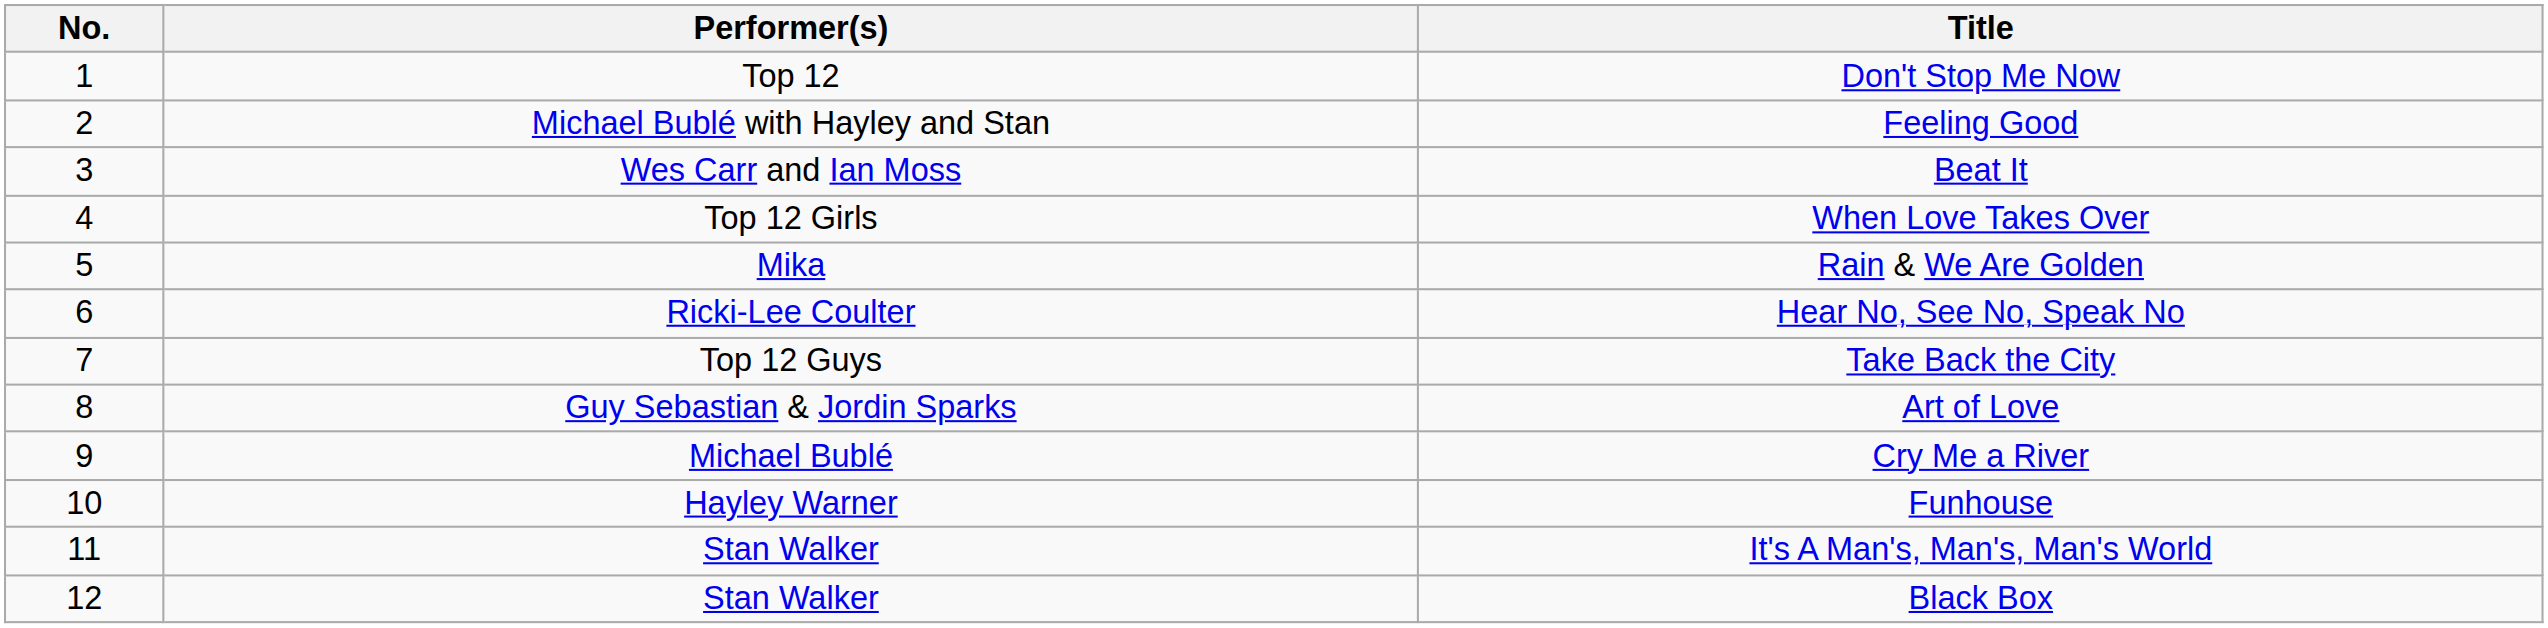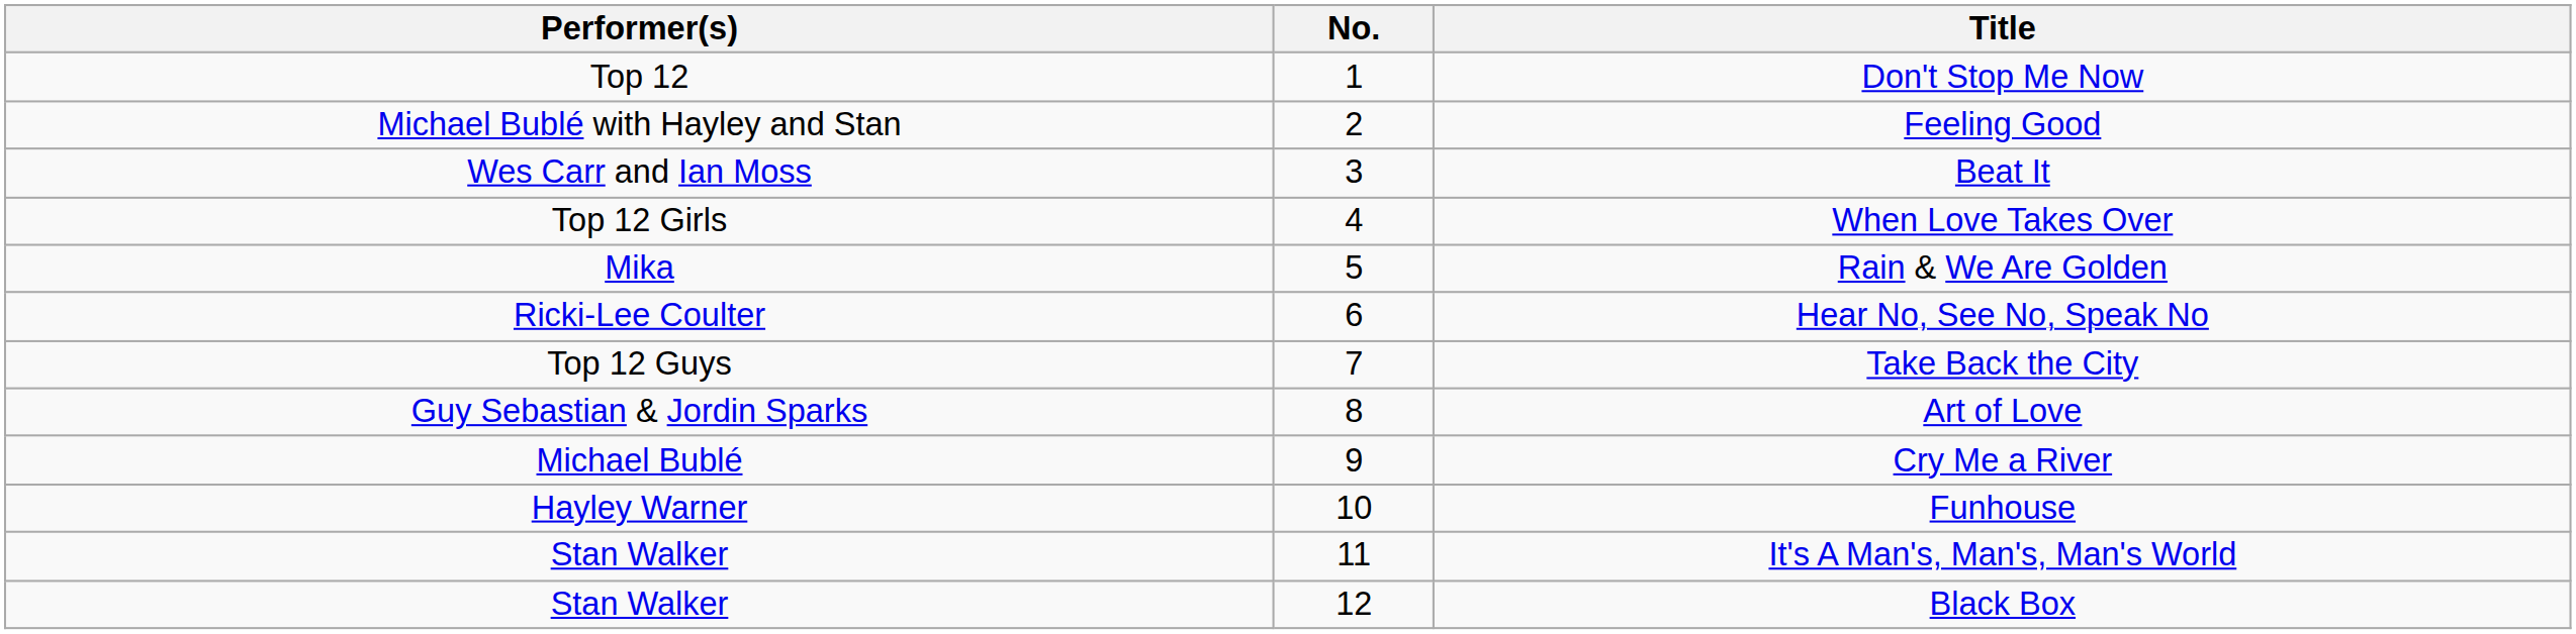 <table class="wikitable plainrowheaders" style="text-align:center; line-height:16px; width:99%;">
 <tr>
+<th>Performer(s)</th>
 <th>No.</th>
-<th>Performer(s)</th>
 <th>Title</th>
 </tr>
 <tr>
+<td>Top 12</td>
 <td>1</td>
-<td>Top 12</td>
 <td><a href='#'>Don't Stop Me Now</a></td>
 </tr>
 <tr>
+<td><a href='#'>Michael Bublé</a> with Hayley and Stan</td>
 <td>2</td>
-<td><a href='#'>Michael Bublé</a> with Hayley and Stan</td>
 <td><a href='#'>Feeling Good</a></td>
 </tr>
 <tr>
+<td><a href='#'>Wes Carr</a> and <a href='#'>Ian Moss</a></td>
 <td>3</td>
-<td><a href='#'>Wes Carr</a> and <a href='#'>Ian Moss</a></td>
 <td><a href='#'>Beat It</a></td>
 </tr>
 <tr>
+<td>Top 12 Girls</td>
 <td>4</td>
-<td>Top 12 Girls</td>
 <td><a href='#'>When Love Takes Over</a></td>
 </tr>
 <tr>
+<td><a href='#'>Mika</a></td>
 <td>5</td>
-<td><a href='#'>Mika</a></td>
 <td><a href='#'>Rain</a> & <a href='#'>We Are Golden</a></td>
 </tr>
 <tr>
+<td><a href='#'>Ricki-Lee Coulter</a></td>
 <td>6</td>
-<td><a href='#'>Ricki-Lee Coulter</a></td>
 <td><a href='#'>Hear No, See No, Speak No</a></td>
 </tr>
 <tr>
+<td>Top 12 Guys</td>
 <td>7</td>
-<td>Top 12 Guys</td>
 <td><a href='#'>Take Back the City</a></td>
 </tr>
 <tr>
+<td><a href='#'>Guy Sebastian</a> & <a href='#'>Jordin Sparks</a></td>
 <td>8</td>
-<td><a href='#'>Guy Sebastian</a> & <a href='#'>Jordin Sparks</a></td>
 <td><a href='#'>Art of Love</a></td>
 </tr>
 <tr>
+<td><a href='#'>Michael Bublé</a></td>
 <td>9</td>
-<td><a href='#'>Michael Bublé</a></td>
 <td><a href='#'>Cry Me a River</a></td>
 </tr>
 <tr>
+<td><a href='#'>Hayley Warner</a></td>
 <td>10</td>
-<td><a href='#'>Hayley Warner</a></td>
 <td><a href='#'>Funhouse</a></td>
 </tr>
 <tr>
+<td><a href='#'>Stan Walker</a></td>
 <td>11</td>
-<td><a href='#'>Stan Walker</a></td>
 <td><a href='#'>It's A Man's, Man's, Man's World</a></td>
 </tr>
 <tr>
+<td><a href='#'>Stan Walker</a></td>
 <td>12</td>
-<td><a href='#'>Stan Walker</a></td>
 <td><a href='#'>Black Box</a></td>
 </tr>
 </table>
